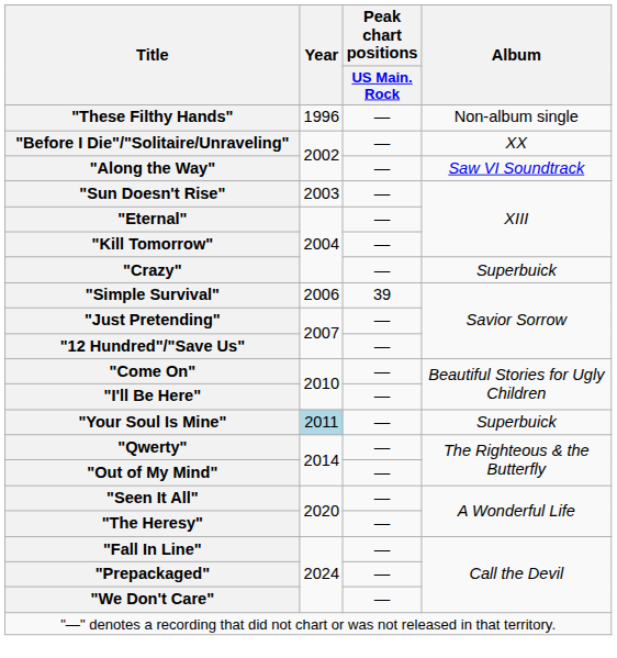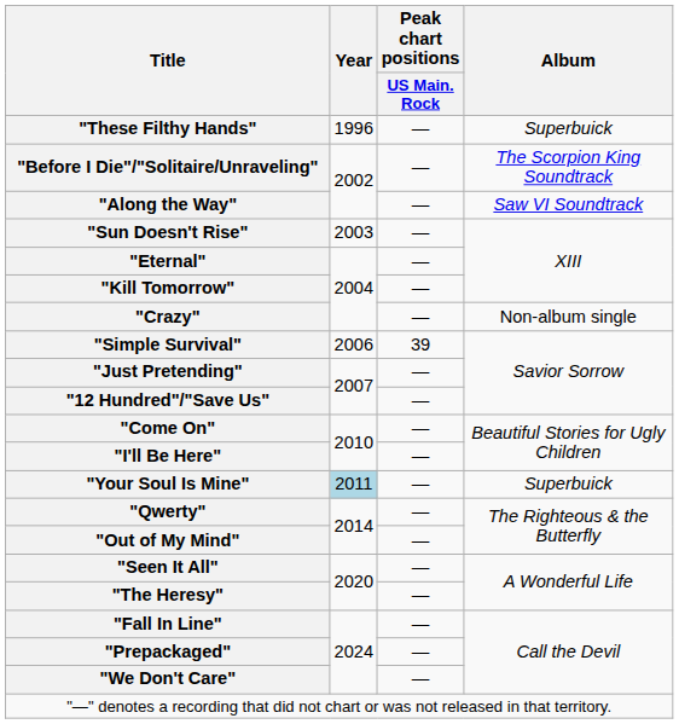 <table class="wikitable plainrowheaders" style="text-align:center;">
 <tr>
 <th scope="col" rowspan="2" style="width:18em;">Title</th>
 <th scope="col" rowspan="2">Year</th>
 <th scope="col" colspan="1">Peak chart positions</th>
 <th scope="col" rowspan="2">Album</th>
 </tr>
 <tr>
 <th scope="col" style="width:3em;font-size:90%;"><a href='#'>US Main. Rock</a><br></th>
 </tr>
 <tr>
 <th scope="row">"These Filthy Hands"</th>
 <td>1996</td>
 <td>—</td>
-<td>Non-album single</td>
+<td><em>Superbuick</em></td>
 </tr>
 <tr>
 <th scope="row">"Before I Die"/"Solitaire/Unraveling"</th>
 <td rowspan="2">2002</td>
 <td>—</td>
-<td><em>XX</em></td>
+<td><em><a href='#'>The Scorpion King Soundtrack</a></em></td>
 </tr>
 <tr>
 <th scope="row">"Along the Way"</th>
 <td>—</td>
 <td><em><a href='#'>Saw VI Soundtrack</a></em></td>
 </tr>
 <tr>
 <th scope="row">"Sun Doesn't Rise"</th>
 <td>2003</td>
 <td>—</td>
 <td rowspan="3"><em>XIII</em></td>
 </tr>
 <tr>
 <th scope="row">"Eternal"</th>
 <td rowspan="3">2004</td>
 <td>—</td>
 </tr>
 <tr>
 <th scope="row">"Kill Tomorrow"</th>
 <td>—</td>
 </tr>
 <tr>
 <th scope="row">"Crazy"</th>
 <td>—</td>
-<td><em>Superbuick</em></td>
+<td>Non-album single</td>
 </tr>
 <tr>
 <th scope="row">"Simple Survival"</th>
 <td>2006</td>
 <td>39</td>
 <td rowspan="3"><em>Savior Sorrow</em></td>
 </tr>
 <tr>
 <th scope="row">"Just Pretending"</th>
 <td rowspan="2">2007</td>
 <td>—</td>
 </tr>
 <tr>
 <th scope="row">"12 Hundred"/"Save Us"</th>
 <td>—</td>
 </tr>
 <tr>
 <th scope="row">"Come On"</th>
 <td rowspan="2">2010</td>
 <td>—</td>
 <td rowspan="2"><em>Beautiful Stories for Ugly Children</em></td>
 </tr>
 <tr>
 <th scope="row">"I'll Be Here"</th>
 <td>—</td>
 </tr>
 <tr>
 <th scope="row">"Your Soul Is Mine"</th>
 <td style="background: lightblue;">2011</td>
 <td>—</td>
 <td><em>Superbuick</em></td>
 </tr>
 <tr>
 <th scope="row">"Qwerty"</th>
 <td rowspan="2">2014</td>
 <td>—</td>
 <td rowspan="2"><em>The Righteous & the Butterfly</em></td>
 </tr>
 <tr>
 <th scope="row">"Out of My Mind"</th>
 <td>—</td>
 </tr>
 <tr>
 <th scope="row">"Seen It All"</th>
 <td rowspan="2">2020</td>
 <td>—</td>
 <td rowspan="2"><em>A Wonderful Life</em></td>
 </tr>
 <tr>
 <th scope="row">"The Heresy"</th>
 <td>—</td>
 </tr>
 <tr>
 <th scope="row">"Fall In Line"</th>
 <td rowspan="3">2024</td>
 <td>—</td>
 <td rowspan="3"><em>Call the Devil</em></td>
 </tr>
 <tr>
 <th scope="row">"Prepackaged"</th>
 <td>—</td>
 </tr>
 <tr>
 <th scope="row">"We Don't Care"</th>
 <td>—</td>
 </tr>
 <tr>
 <td colspan="4" style="font-size:90%">"—" denotes a recording that did not chart or was not released in that territory.</td>
 </tr>
 </table>
